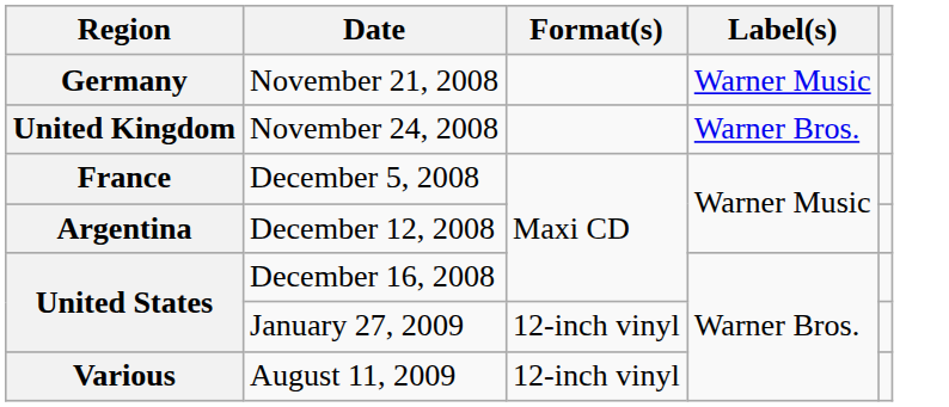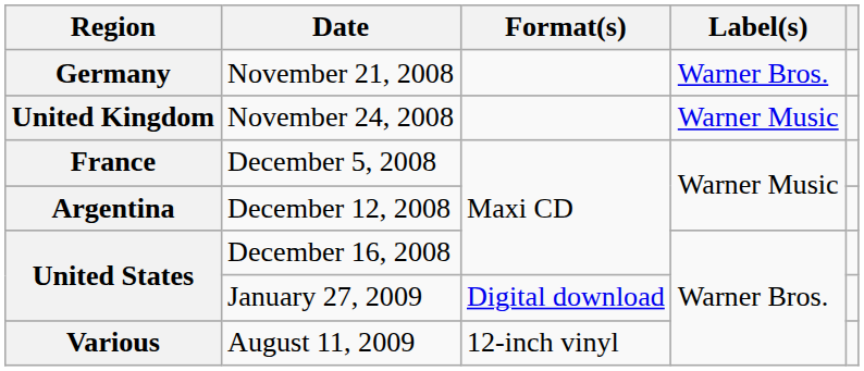 <table class="wikitable plainrowheaders">
 <tr>
 <th scope="col">Region</th>
 <th scope="col">Date</th>
 <th scope="col">Format(s)</th>
 <th scope="col">Label(s)</th>
 <th scope="col"></th>
 </tr>
 <tr>
 <th scope="row">Germany</th>
 <td>November 21, 2008</td>
 <td></td>
-<td><a href='#'>Warner Music</a></td>
+<td><a href='#'>Warner Bros.</a></td>
 <td></td>
 </tr>
 <tr>
 <th scope="row">United Kingdom</th>
 <td>November 24, 2008</td>
 <td></td>
-<td><a href='#'>Warner Bros.</a></td>
+<td><a href='#'>Warner Music</a></td>
 <td></td>
 </tr>
 <tr>
 <th scope="row">France</th>
 <td>December 5, 2008</td>
 <td rowspan="3">Maxi CD</td>
 <td rowspan="2">Warner Music</td>
 <td></td>
 </tr>
 <tr>
 <th scope="row">Argentina</th>
 <td>December 12, 2008</td>
 <td></td>
 </tr>
 <tr>
 <th scope="row" rowspan="2">United States</th>
 <td>December 16, 2008</td>
 <td rowspan="3">Warner Bros.</td>
 <td></td>
 </tr>
 <tr>
 <td>January 27, 2009</td>
-<td>12-inch vinyl</td>
+<td><a href='#'>Digital download</a> </td>
 <td></td>
 </tr>
 <tr>
 <th scope="row">Various</th>
 <td>August 11, 2009</td>
 <td>12-inch vinyl</td>
 <td></td>
 </tr>
 </table>
